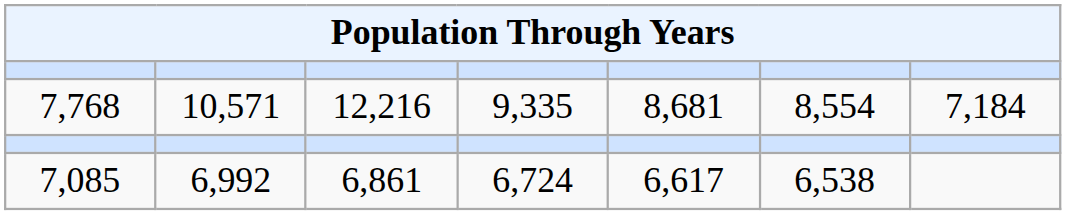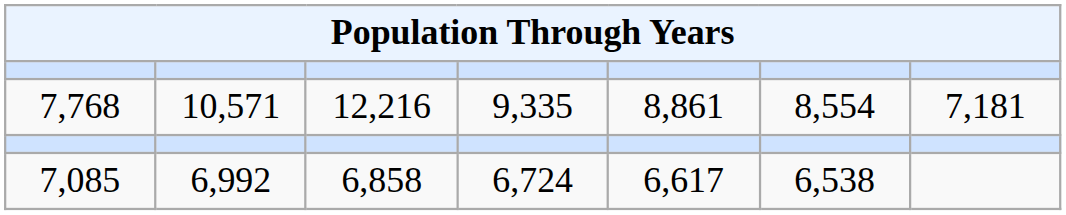 <table class="wikitable" style="margin:1em auto;">
 <tr>
 <th colspan="7" style="background-color: #eaf3ff">Population Through Years</th>
 </tr>
 <tr>
 <td style="background-color: #cfe3ff; width: 60px"></td>
 <td style="background-color: #cfe3ff; width: 60px"></td>
 <td style="background-color: #cfe3ff; width: 60px"></td>
 <td style="background-color: #cfe3ff; width: 60px"></td>
 <td style="background-color: #cfe3ff; width: 60px"></td>
 <td style="background-color: #cfe3ff; width: 60px"></td>
 <td style="background-color: #cfe3ff; width: 60px"></td>
 </tr>
 <tr>
 <td style="text-align: center;">7,768</td>
 <td style="text-align: center;">10,571</td>
 <td style="text-align: center;">12,216</td>
 <td style="text-align: center;">9,335</td>
-<td style="text-align: center;">8,681</td>
+<td style="text-align: center;">8,861</td>
 <td style="text-align: center;">8,554</td>
-<td style="text-align: center;">7,184</td>
+<td style="text-align: center;">7,181</td>
 </tr>
 <tr>
 <td style="background-color: #cfe3ff"></td>
 <td style="background-color: #cfe3ff"></td>
 <td style="background-color: #cfe3ff"></td>
 <td style="background-color: #cfe3ff"></td>
 <td style="background-color: #cfe3ff"></td>
 <td style="background-color: #cfe3ff"></td>
 <td style="background-color: #cfe3ff"></td>
 </tr>
 <tr>
 <td style="text-align: center;">7,085</td>
 <td style="text-align: center;">6,992</td>
-<td style="text-align: center;">6,861</td>
+<td style="text-align: center;">6,858</td>
 <td style="text-align: center;">6,724</td>
 <td style="text-align: center;">6,617</td>
 <td style="text-align: center;">6,538</td>
 <td></td>
 </tr>
 </table>
